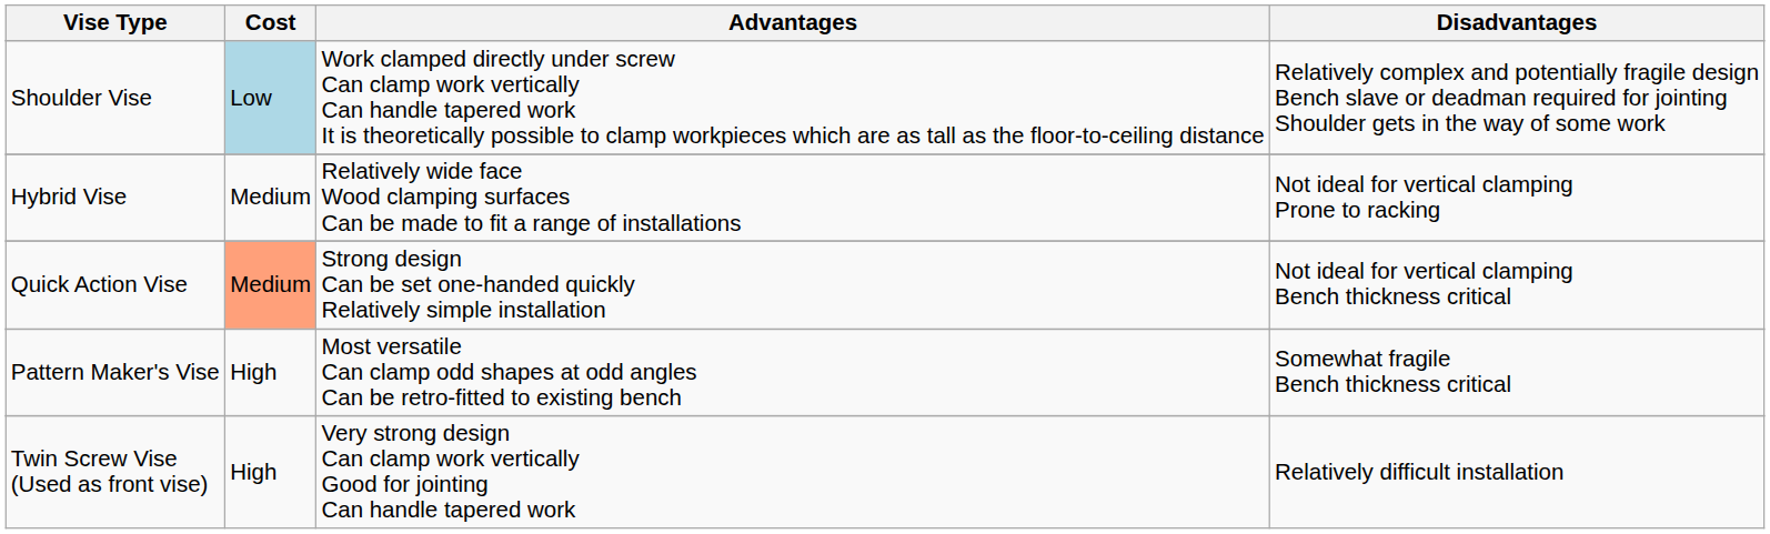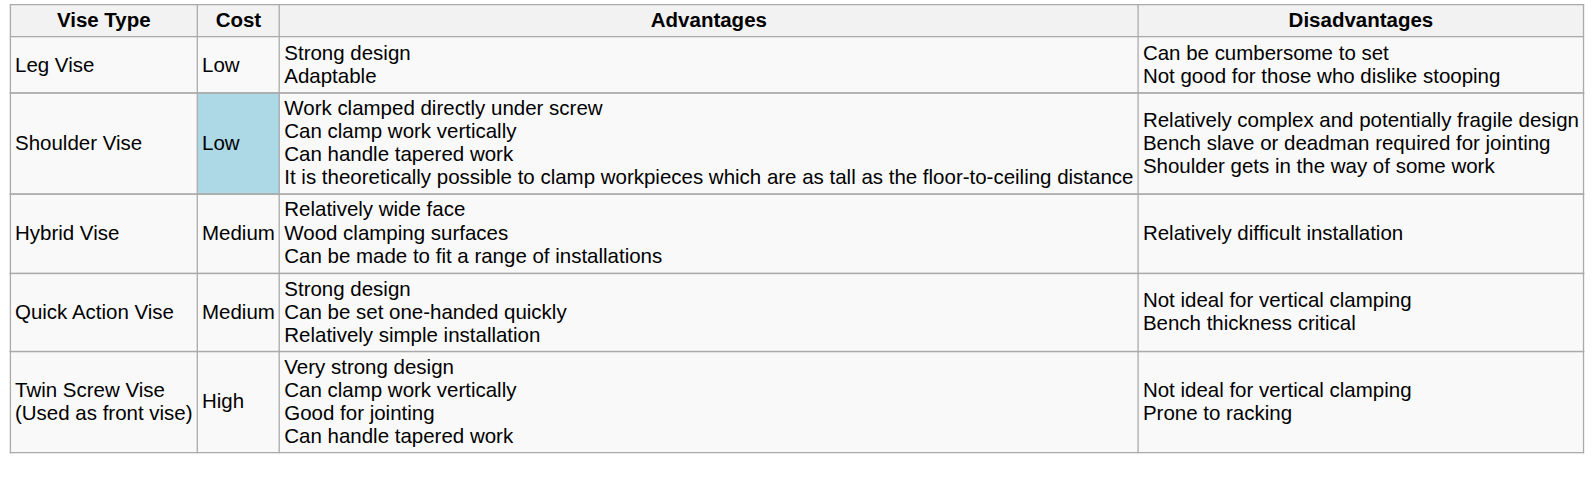 <table class="wikitable" style="margin: 1em auto 1em auto">
 <tr>
 <th>Vise Type</th>
 <th>Cost</th>
 <th>Advantages</th>
 <th>Disadvantages</th>
+</tr>
+<tr>
+<td>Leg Vise</td>
+<td>Low</td>
+<td>Strong design <br> Adaptable</td>
+<td>Can be cumbersome to set <br> Not good for those who dislike stooping</td>
 </tr>
 <tr>
 </tr>
 <tr>
 <td>Shoulder Vise</td>
 <td style="background: lightblue;">Low</td>
 <td>Work clamped directly under screw <br> Can clamp work vertically <br> Can handle tapered work<br>It is theoretically possible to clamp workpieces which are as tall as the floor-to-ceiling distance</td>
 <td>Relatively complex and potentially fragile design<br>Bench slave or deadman required for jointing<br>Shoulder gets in the way of some work</td>
 </tr>
 <tr>
 </tr>
 <tr>
 <td>Hybrid Vise</td>
 <td>Medium</td>
 <td>Relatively wide face <br> Wood clamping surfaces <br> Can be made to fit a range of installations</td>
-<td>Not ideal for vertical clamping <br> Prone to racking</td>
+<td>Relatively difficult installation</td>
 </tr>
 <tr>
 </tr>
 <tr>
 <td>Quick Action Vise</td>
-<td style="background: lightsalmon;">Medium</td>
+<td>Medium</td>
 <td>Strong design <br> Can be set one-handed quickly <br> Relatively simple installation</td>
 <td>Not ideal for vertical clamping <br> Bench thickness critical</td>
 </tr>
 <tr>
-</tr>
-<tr>
-<td>Pattern Maker's Vise</td>
-<td>High</td>
-<td>Most versatile <br> Can clamp odd shapes at odd angles <br> Can be retro-fitted to existing bench</td>
-<td>Somewhat fragile <br> Bench thickness critical</td>
 </tr>
 <tr>
 </tr>
 <tr>
 <td>Twin Screw Vise <br> (Used as front vise)</td>
 <td>High</td>
 <td>Very strong design <br> Can clamp work vertically <br> Good for jointing <br> Can handle tapered work</td>
-<td>Relatively difficult installation</td>
+<td>Not ideal for vertical clamping <br> Prone to racking</td>
 </tr>
 </table>
